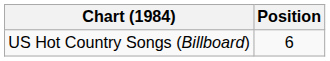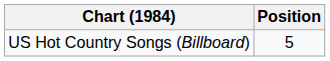 <table class="wikitable">
 <tr>
 <th>Chart (1984)</th>
 <th>Position</th>
 </tr>
 <tr>
 <td>US Hot Country Songs (<em>Billboard</em>)</td>
-<td align="center">6</td>
+<td align="center">5</td>
 </tr>
 </table>
